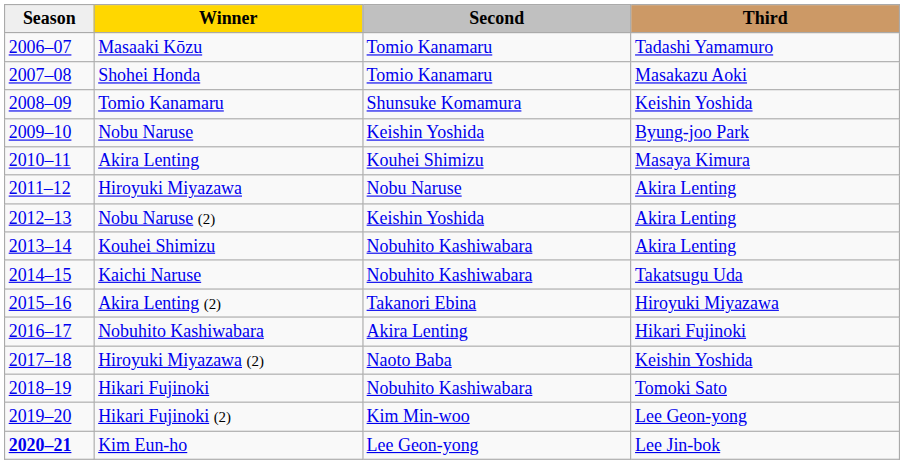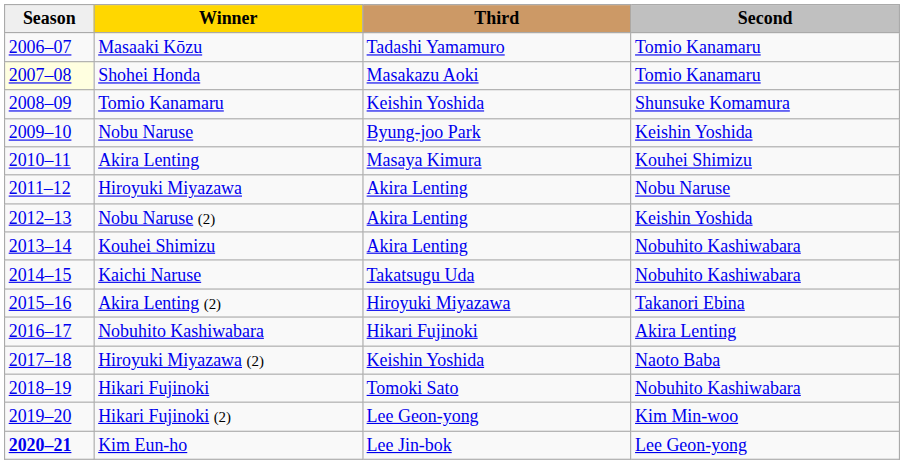 <table class="wikitable sortable" width="800">
 <tr>
 <th style="width:10%; background:#efefef;">Season</th>
 <th style="width:30%; background:gold">Winner</th>
+<th style="width:30%; background:#CC9966">Third</th>
 <th style="width:30%; background:silver">Second</th>
-<th style="width:30%; background:#CC9966">Third</th>
 </tr>
 <tr>
 <td><a href='#'>2006–07</a></td>
 <td> <a href='#'>Masaaki Kōzu</a></td>
+<td> <a href='#'>Tadashi Yamamuro</a></td>
 <td> <a href='#'>Tomio Kanamaru</a></td>
-<td> <a href='#'>Tadashi Yamamuro</a></td>
 </tr>
 <tr>
-<td><a href='#'>2007–08</a></td>
+<td style="background: lightyellow;"><a href='#'>2007–08</a></td>
 <td> <a href='#'>Shohei Honda</a></td>
+<td> <a href='#'>Masakazu Aoki</a></td>
 <td> <a href='#'>Tomio Kanamaru</a></td>
-<td> <a href='#'>Masakazu Aoki</a></td>
 </tr>
 <tr>
 <td><a href='#'>2008–09</a></td>
 <td> <a href='#'>Tomio Kanamaru</a></td>
+<td> <a href='#'>Keishin Yoshida</a></td>
 <td> <a href='#'>Shunsuke Komamura</a></td>
-<td> <a href='#'>Keishin Yoshida</a></td>
 </tr>
 <tr>
 <td><a href='#'>2009–10</a></td>
 <td> <a href='#'>Nobu Naruse</a></td>
+<td> <a href='#'>Byung-joo Park</a></td>
 <td> <a href='#'>Keishin Yoshida</a></td>
-<td> <a href='#'>Byung-joo Park</a></td>
 </tr>
 <tr>
 <td><a href='#'>2010–11</a></td>
 <td> <a href='#'>Akira Lenting</a></td>
+<td> <a href='#'>Masaya Kimura</a></td>
 <td> <a href='#'>Kouhei Shimizu</a></td>
-<td> <a href='#'>Masaya Kimura</a></td>
 </tr>
 <tr>
 <td><a href='#'>2011–12</a></td>
 <td> <a href='#'>Hiroyuki Miyazawa</a></td>
+<td> <a href='#'>Akira Lenting</a></td>
 <td> <a href='#'>Nobu Naruse</a></td>
-<td> <a href='#'>Akira Lenting</a></td>
 </tr>
 <tr>
 <td><a href='#'>2012–13</a></td>
 <td> <a href='#'>Nobu Naruse</a> <small>(2)</small></td>
+<td> <a href='#'>Akira Lenting</a></td>
 <td> <a href='#'>Keishin Yoshida</a></td>
-<td> <a href='#'>Akira Lenting</a></td>
 </tr>
 <tr>
 <td><a href='#'>2013–14</a></td>
 <td> <a href='#'>Kouhei Shimizu</a></td>
+<td> <a href='#'>Akira Lenting</a></td>
 <td> <a href='#'>Nobuhito Kashiwabara</a></td>
-<td> <a href='#'>Akira Lenting</a></td>
 </tr>
 <tr>
 <td><a href='#'>2014–15</a></td>
 <td> <a href='#'>Kaichi Naruse</a></td>
+<td> <a href='#'>Takatsugu Uda</a></td>
 <td> <a href='#'>Nobuhito Kashiwabara</a></td>
-<td> <a href='#'>Takatsugu Uda</a></td>
 </tr>
 <tr>
 <td><a href='#'>2015–16</a></td>
 <td> <a href='#'>Akira Lenting</a> <small>(2)</small></td>
+<td> <a href='#'>Hiroyuki Miyazawa</a></td>
 <td> <a href='#'>Takanori Ebina</a></td>
-<td> <a href='#'>Hiroyuki Miyazawa</a></td>
 </tr>
 <tr>
 <td><a href='#'>2016–17</a></td>
 <td> <a href='#'>Nobuhito Kashiwabara</a></td>
+<td> <a href='#'>Hikari Fujinoki</a></td>
 <td> <a href='#'>Akira Lenting</a></td>
-<td> <a href='#'>Hikari Fujinoki</a></td>
 </tr>
 <tr>
 <td><a href='#'>2017–18</a></td>
 <td> <a href='#'>Hiroyuki Miyazawa</a> <small>(2)</small></td>
+<td> <a href='#'>Keishin Yoshida</a></td>
 <td> <a href='#'>Naoto Baba</a></td>
-<td> <a href='#'>Keishin Yoshida</a></td>
 </tr>
 <tr>
 <td><a href='#'>2018–19</a></td>
 <td> <a href='#'>Hikari Fujinoki</a></td>
+<td> <a href='#'>Tomoki Sato</a></td>
 <td> <a href='#'>Nobuhito Kashiwabara</a></td>
-<td> <a href='#'>Tomoki Sato</a></td>
 </tr>
 <tr>
 <td><a href='#'>2019–20</a></td>
 <td> <a href='#'>Hikari Fujinoki</a> <small>(2)</small></td>
+<td> <a href='#'>Lee Geon-yong</a></td>
 <td> <a href='#'>Kim Min-woo</a></td>
-<td> <a href='#'>Lee Geon-yong</a></td>
 </tr>
 <tr>
 <td><strong><a href='#'>2020–21</a></strong></td>
 <td> <a href='#'>Kim Eun-ho</a></td>
+<td> <a href='#'>Lee Jin-bok</a></td>
 <td> <a href='#'>Lee Geon-yong</a></td>
-<td> <a href='#'>Lee Jin-bok</a></td>
 </tr>
 </table>
